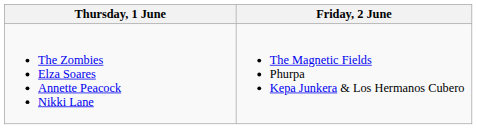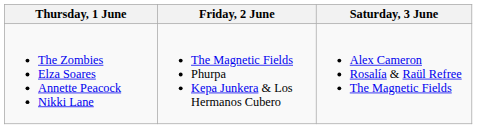 <table class="wikitable">
 <tr>
 <th width="500">Thursday, 1 June</th>
 <th width="500">Friday, 2 June</th>
+<th width="500">Saturday, 3 June</th>
 </tr>
 <tr valign="top">
 <td><br><ul><li><a href='#'>The Zombies</a></li><li><a href='#'>Elza Soares</a></li><li><a href='#'>Annette Peacock</a></li><li><a href='#'>Nikki Lane</a></li></ul></td>
 <td><br><ul><li><a href='#'>The Magnetic Fields</a></li><li>Phurpa</li><li><a href='#'>Kepa Junkera</a> & Los Hermanos Cubero</li></ul></td>
+<td><br><ul><li><a href='#'>Alex Cameron</a></li><li><a href='#'>Rosalía</a> & <a href='#'>Raül Refree</a></li><li><a href='#'>The Magnetic Fields</a></li></ul></td>
 </tr>
 </table>
